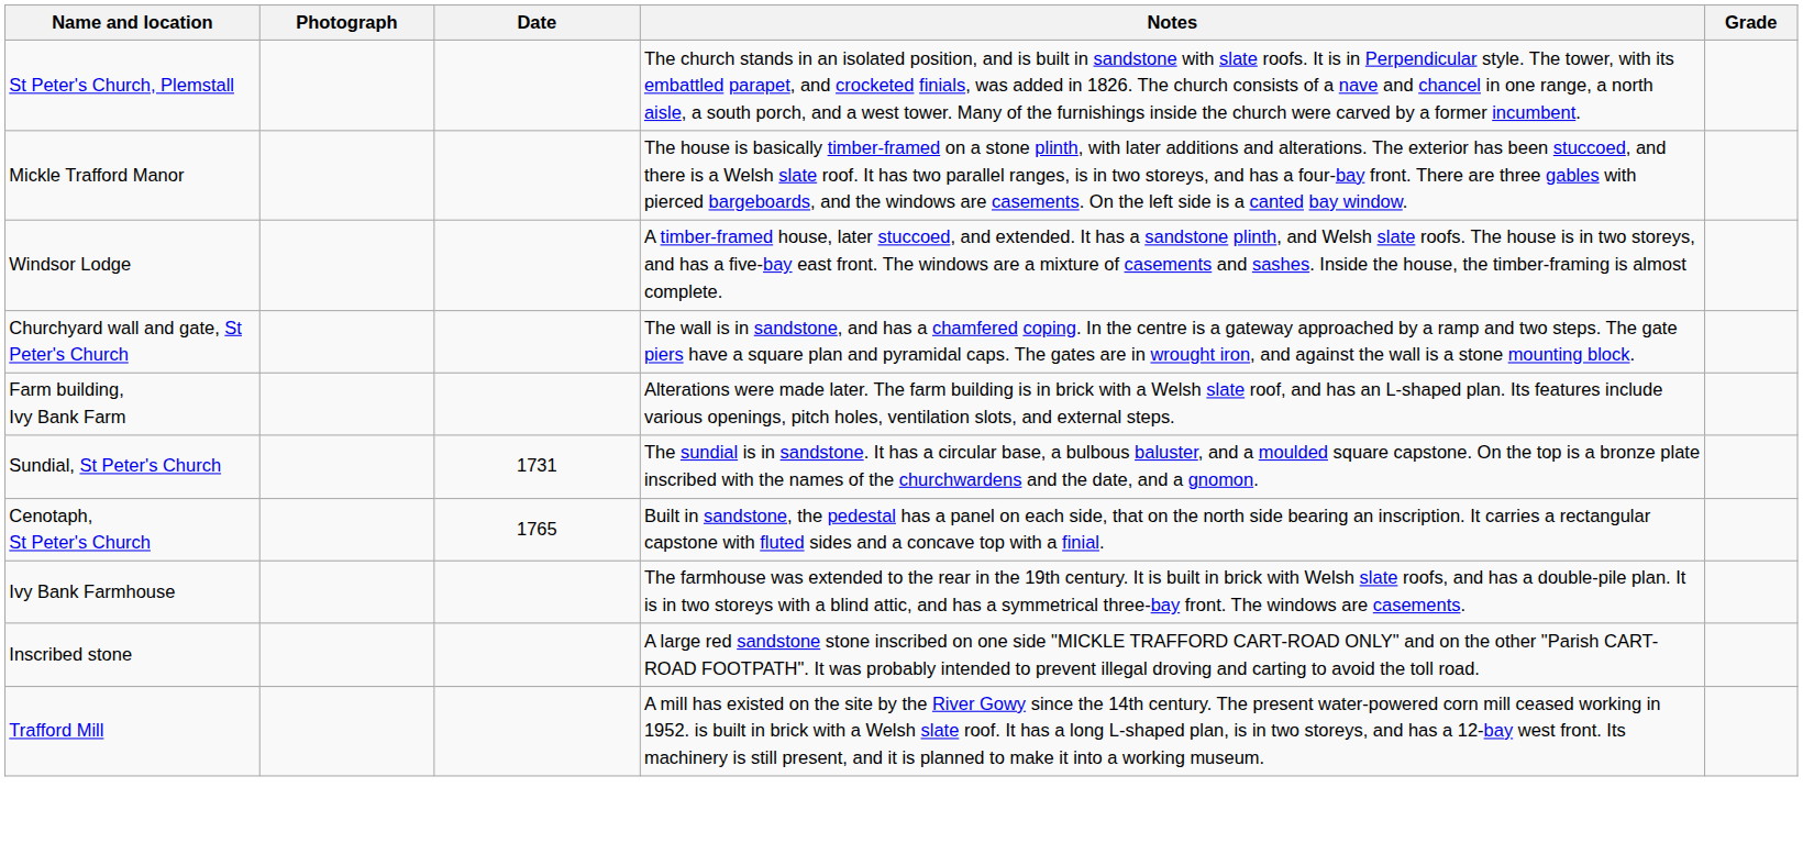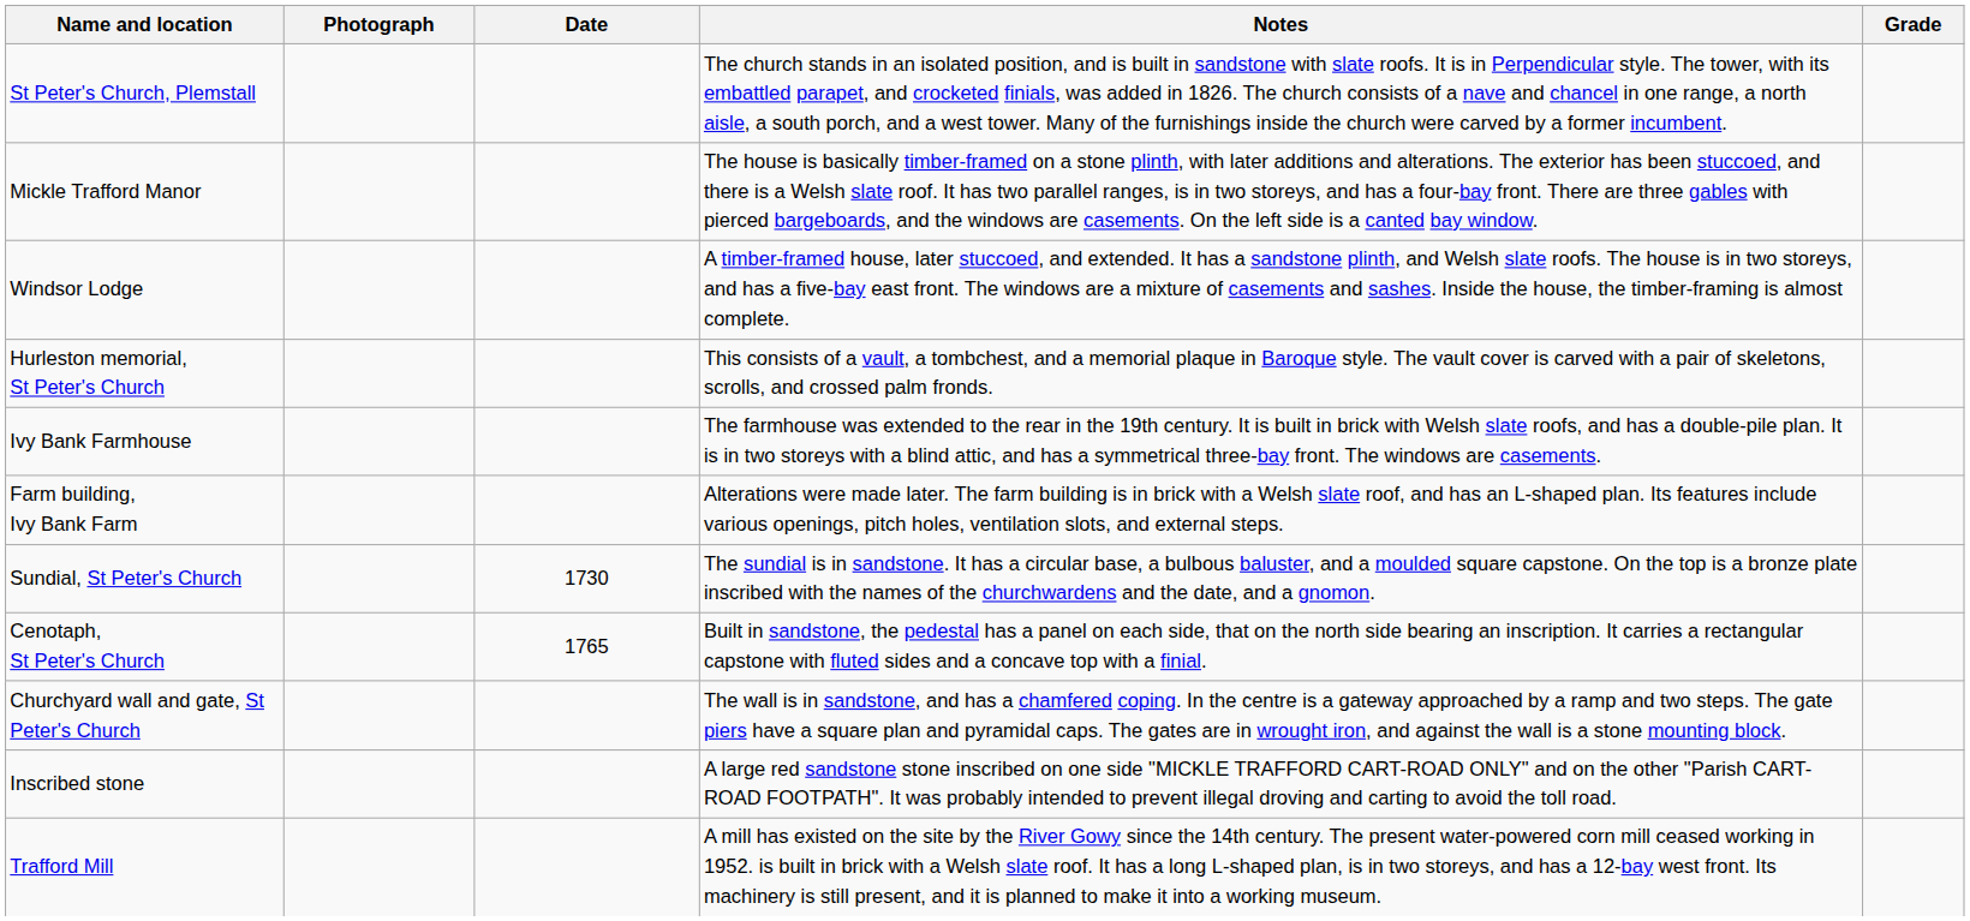 <table class="wikitable sortable plainrowheaders" style="width:100%;border:0px;text-align:left;line-height:150%;">
 <tr>
 <th scope="col" style="width:150px">Name and location</th>
 <th scope="col" style="width:100px" class="unsortable">Photograph</th>
 <th scope="col" style="width:120px">Date</th>
 <th scope="col" style="width:650px" class="unsortable">Notes</th>
 <th scope="col" style="width:50px">Grade</th>
 </tr>
 <tr>
 <td><a href='#'>St Peter's Church, Plemstall</a><br><small></small></td>
 <td></td>
 <td align="center"></td>
 <td>The church stands in an isolated position, and is built in <a href='#'>sandstone</a> with <a href='#'>slate</a> roofs. It is in <a href='#'>Perpendicular</a> style. The tower, with its <a href='#'>embattled</a> <a href='#'>parapet</a>, and <a href='#'>crocketed</a> <a href='#'>finials</a>, was added in 1826. The church consists of a <a href='#'>nave</a> and <a href='#'>chancel</a> in one range, a north <a href='#'>aisle</a>, a south porch, and a west tower. Many of the furnishings inside the church were carved by a former <a href='#'>incumbent</a>.</td>
 <td align="center" ></td>
 </tr>
 <tr>
 <td>Mickle Trafford Manor<br><small></small></td>
 <td></td>
 <td align="center"></td>
 <td>The house is basically <a href='#'>timber-framed</a> on a stone <a href='#'>plinth</a>, with later additions and alterations. The exterior has been <a href='#'>stuccoed</a>, and there is a Welsh <a href='#'>slate</a> roof. It has two parallel ranges, is in two storeys, and has a four-<a href='#'>bay</a> front. There are three <a href='#'>gables</a> with pierced <a href='#'>bargeboards</a>, and the windows are <a href='#'>casements</a>. On the left side is a <a href='#'>canted</a> <a href='#'>bay window</a>.</td>
 <td align="center" ></td>
 </tr>
 <tr>
 <td>Windsor Lodge<br><small></small></td>
 <td></td>
 <td align="center"></td>
 <td>A <a href='#'>timber-framed</a> house, later <a href='#'>stuccoed</a>, and extended. It has a <a href='#'>sandstone</a> <a href='#'>plinth</a>, and Welsh <a href='#'>slate</a> roofs. The house is in two storeys, and has a five-<a href='#'>bay</a> east front. The windows are a mixture of <a href='#'>casements</a> and <a href='#'>sashes</a>. Inside the house, the timber-framing is almost complete.</td>
 <td align="center" ></td>
 </tr>
 <tr>
-<td>Churchyard wall and gate, <a href='#'>St Peter's Church</a><br><small></small></td>
+<td>Hurleston memorial,<br><a href='#'>St Peter's Church</a><br><small></small></td>
 <td></td>
 <td align="center"></td>
-<td>The wall is in <a href='#'>sandstone</a>, and has a <a href='#'>chamfered</a> <a href='#'>coping</a>. In the centre is a gateway approached by a ramp and two steps. The gate <a href='#'>piers</a> have a square plan and pyramidal caps. The gates are in <a href='#'>wrought iron</a>, and against the wall is a stone <a href='#'>mounting block</a>.</td>
+<td>This consists of a <a href='#'>vault</a>, a tombchest, and a memorial plaque in <a href='#'>Baroque</a> style. The vault cover is carved with a pair of skeletons, scrolls, and crossed palm fronds.</td>
+<td align="center" ></td>
+</tr>
+<tr>
+<td>Ivy Bank Farmhouse<br><small></small></td>
+<td></td>
+<td align="center"></td>
+<td>The farmhouse was extended to the rear in the 19th century. It is built in brick with Welsh <a href='#'>slate</a> roofs, and has a double-pile plan. It is in two storeys with a blind attic, and has a symmetrical three-<a href='#'>bay</a> front. The windows are <a href='#'>casements</a>.</td>
 <td align="center" ></td>
 </tr>
 <tr>
 <td>Farm building,<br>Ivy Bank Farm<br><small></small></td>
 <td></td>
 <td align="center"></td>
 <td>Alterations were made later. The farm building is in brick with a Welsh <a href='#'>slate</a> roof, and has an L-shaped plan. Its features include various openings, pitch holes, ventilation slots, and external steps.</td>
 <td align="center" ></td>
 </tr>
 <tr>
 <td>Sundial, <a href='#'>St Peter's Church</a><br><small></small></td>
 <td></td>
-<td align="center">1731</td>
+<td align="center">1730</td>
 <td>The <a href='#'>sundial</a> is in <a href='#'>sandstone</a>. It has a circular base, a bulbous <a href='#'>baluster</a>, and a <a href='#'>moulded</a> square capstone. On the top is a bronze plate inscribed with the names of the <a href='#'>churchwardens</a> and the date, and a <a href='#'>gnomon</a>.</td>
 <td align="center" ></td>
 </tr>
 <tr>
 <td>Cenotaph,<br><a href='#'>St Peter's Church</a><br><small></small></td>
 <td></td>
 <td align="center">1765</td>
 <td>Built in <a href='#'>sandstone</a>, the <a href='#'>pedestal</a> has a panel on each side, that on the north side bearing an inscription. It carries a rectangular capstone with <a href='#'>fluted</a> sides and a concave top with a <a href='#'>finial</a>.</td>
 <td align="center" ></td>
 </tr>
 <tr>
-<td>Ivy Bank Farmhouse<br><small></small></td>
+<td>Churchyard wall and gate, <a href='#'>St Peter's Church</a><br><small></small></td>
 <td></td>
 <td align="center"></td>
-<td>The farmhouse was extended to the rear in the 19th century. It is built in brick with Welsh <a href='#'>slate</a> roofs, and has a double-pile plan. It is in two storeys with a blind attic, and has a symmetrical three-<a href='#'>bay</a> front. The windows are <a href='#'>casements</a>.</td>
+<td>The wall is in <a href='#'>sandstone</a>, and has a <a href='#'>chamfered</a> <a href='#'>coping</a>. In the centre is a gateway approached by a ramp and two steps. The gate <a href='#'>piers</a> have a square plan and pyramidal caps. The gates are in <a href='#'>wrought iron</a>, and against the wall is a stone <a href='#'>mounting block</a>.</td>
 <td align="center" ></td>
 </tr>
 <tr>
 <td>Inscribed stone<br><small></small></td>
 <td></td>
 <td align="center"></td>
 <td>A large red <a href='#'>sandstone</a> stone inscribed on one side "MICKLE TRAFFORD CART-ROAD ONLY" and on the other "Parish CART-ROAD FOOTPATH". It was probably intended to prevent illegal droving and carting to avoid the toll road.</td>
 <td align="center" ></td>
 </tr>
 <tr>
 <td><a href='#'>Trafford Mill</a><br><small></small></td>
 <td></td>
 <td align="center"></td>
 <td>A mill has existed on the site by the <a href='#'>River Gowy</a> since the 14th century. The present water-powered corn mill ceased working in 1952. is built in brick with a Welsh <a href='#'>slate</a> roof. It has a long L-shaped plan, is in two storeys, and has a 12-<a href='#'>bay</a> west front. Its machinery is still present, and it is planned to make it into a working museum.</td>
 <td align="center" ></td>
 </tr>
 <tr>
 </tr>
 </table>
